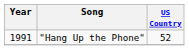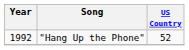 <table class="wikitable">
 <tr>
 <th align="center" valign="top" width="40">Year</th>
 <th align="left" valign="top">Song</th>
 <th align="center" valign="top" width="40"><small><a href='#'>US Country</a></small></th>
 </tr>
 <tr>
-<td align="center" valign="top">1991</td>
+<td align="center" valign="top">1992</td>
 <td align="left" valign="top">"Hang Up the Phone"</td>
 <td align="center" valign="top">52</td>
 </tr>
 <tr>
 </tr>
 </table>
